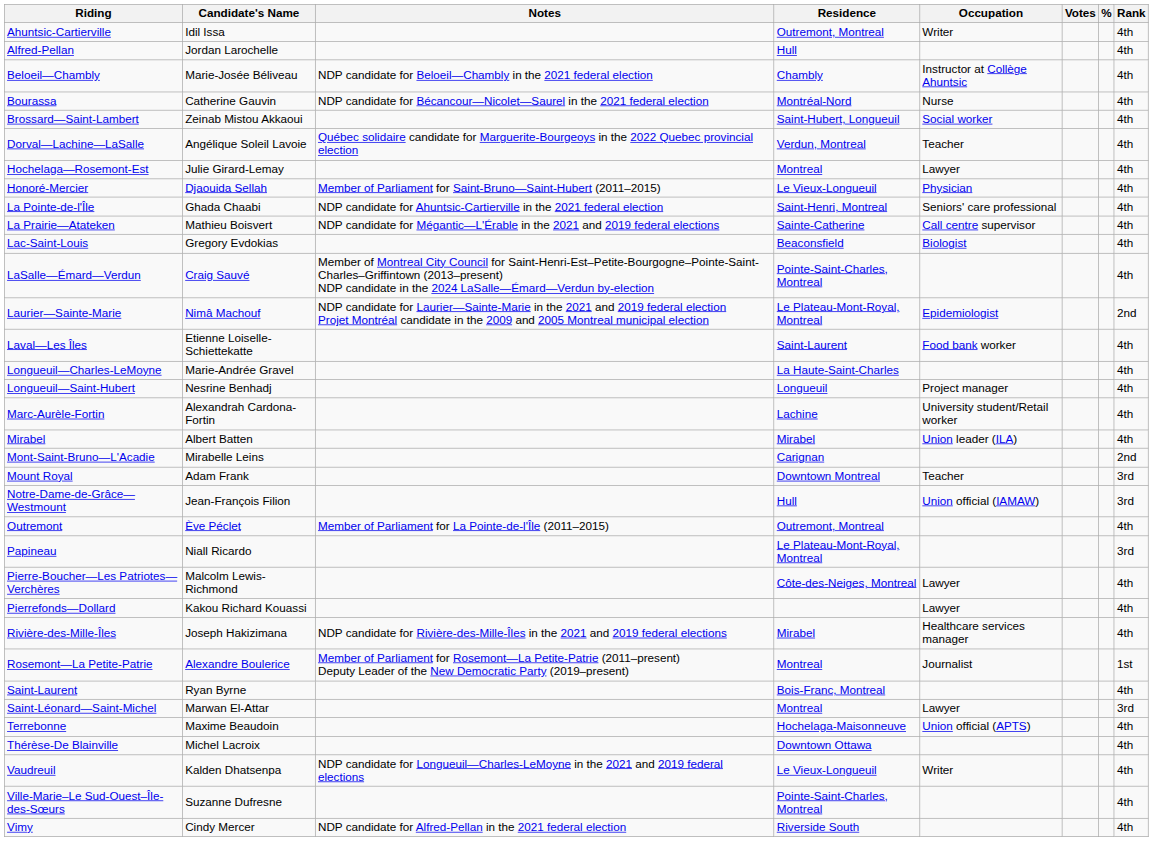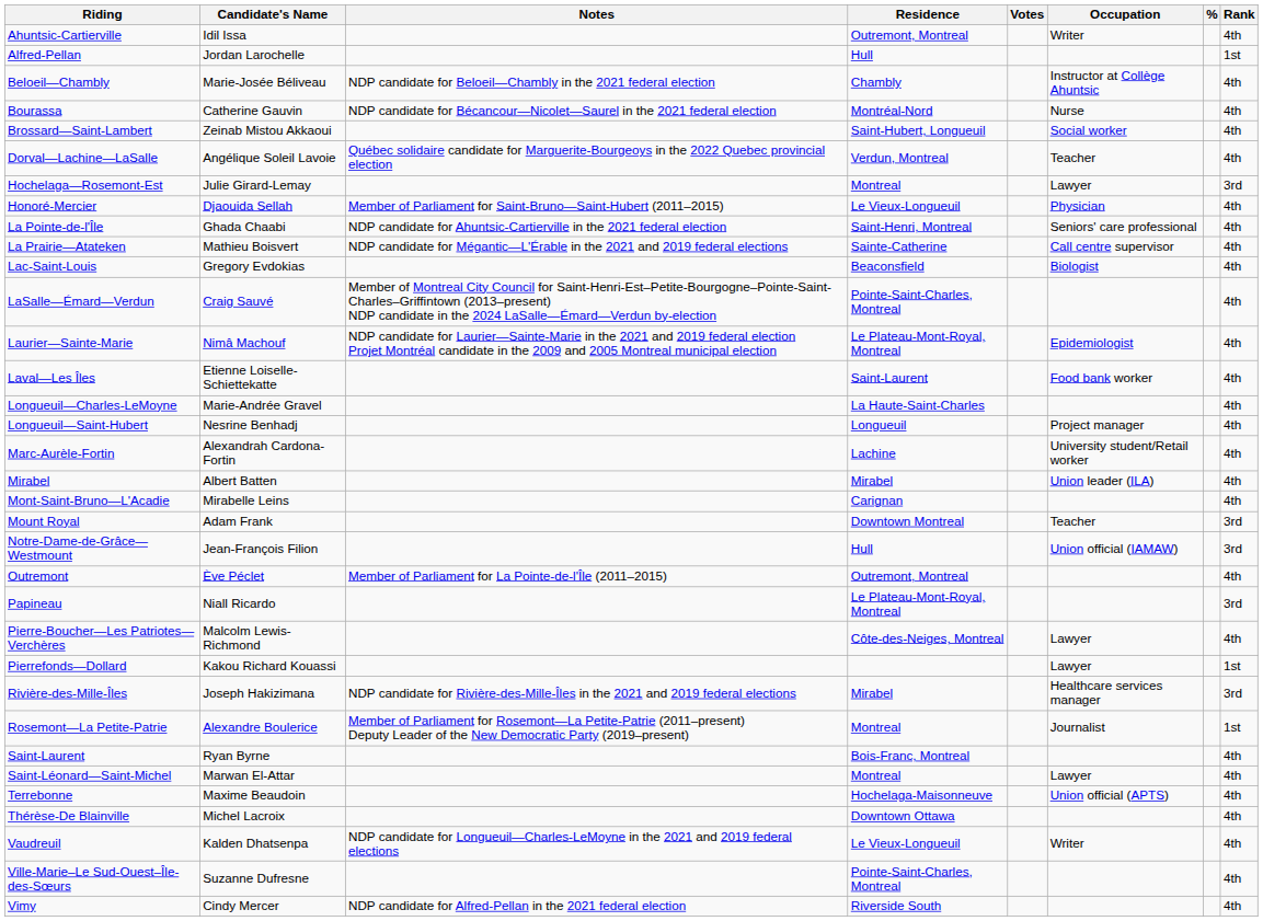 <table class="wikitable sortable">
 <tr>
 <th>Riding<br></th>
 <th>Candidate's Name</th>
 <th>Notes</th>
 <th>Residence</th>
+<th>Votes</th>
 <th>Occupation</th>
-<th>Votes</th>
 <th>%</th>
 <th>Rank</th>
 </tr>
 <tr>
 <td><a href='#'>Ahuntsic-Cartierville</a></td>
 <td>Idil Issa</td>
 <td></td>
 <td><a href='#'>Outremont, Montreal</a></td>
+<td></td>
 <td>Writer</td>
-<td></td>
 <td></td>
 <td>4th</td>
 </tr>
 <tr>
 <td><a href='#'>Alfred-Pellan</a></td>
 <td>Jordan Larochelle</td>
 <td></td>
 <td><a href='#'>Hull</a></td>
 <td></td>
 <td></td>
 <td></td>
-<td>4th</td>
+<td>1st</td>
 </tr>
 <tr>
 <td><a href='#'>Beloeil—Chambly</a></td>
 <td>Marie-Josée Béliveau</td>
 <td>NDP candidate for <a href='#'>Beloeil—Chambly</a> in the <a href='#'>2021 federal election</a></td>
 <td><a href='#'>Chambly</a></td>
+<td></td>
 <td>Instructor at <a href='#'>Collège Ahuntsic</a></td>
-<td></td>
 <td></td>
 <td>4th</td>
 </tr>
 <tr>
 <td><a href='#'>Bourassa</a></td>
 <td>Catherine Gauvin</td>
 <td>NDP candidate for <a href='#'>Bécancour—Nicolet—Saurel</a> in the <a href='#'>2021 federal election</a></td>
 <td><a href='#'>Montréal-Nord</a></td>
+<td></td>
 <td>Nurse</td>
-<td></td>
 <td></td>
 <td>4th</td>
 </tr>
 <tr>
 <td><a href='#'>Brossard—Saint-Lambert</a></td>
 <td>Zeinab Mistou Akkaoui</td>
 <td></td>
 <td><a href='#'>Saint-Hubert, Longueuil</a></td>
+<td></td>
 <td><a href='#'>Social worker</a></td>
-<td></td>
 <td></td>
 <td>4th</td>
 </tr>
 <tr>
 <td><a href='#'>Dorval—Lachine—LaSalle</a></td>
 <td>Angélique Soleil Lavoie</td>
 <td><a href='#'>Québec solidaire</a> candidate for <a href='#'>Marguerite-Bourgeoys</a> in the <a href='#'>2022 Quebec provincial election</a></td>
 <td><a href='#'>Verdun, Montreal</a></td>
+<td></td>
 <td>Teacher</td>
-<td></td>
 <td></td>
 <td>4th</td>
 </tr>
 <tr>
 <td><a href='#'>Hochelaga—Rosemont-Est</a></td>
 <td>Julie Girard-Lemay</td>
 <td></td>
 <td><a href='#'>Montreal</a></td>
+<td></td>
 <td>Lawyer</td>
 <td></td>
-<td></td>
-<td>4th</td>
+<td>3rd</td>
 </tr>
 <tr>
 <td><a href='#'>Honoré-Mercier</a></td>
 <td><a href='#'>Djaouida Sellah</a></td>
 <td><a href='#'>Member of Parliament</a> for <a href='#'>Saint-Bruno—Saint-Hubert</a> (2011–2015)</td>
 <td><a href='#'>Le Vieux-Longueuil</a></td>
+<td></td>
 <td><a href='#'>Physician</a></td>
-<td></td>
 <td></td>
 <td>4th</td>
 </tr>
 <tr>
 <td><a href='#'>La Pointe-de-l'Île</a></td>
 <td>Ghada Chaabi</td>
 <td>NDP candidate for <a href='#'>Ahuntsic-Cartierville</a> in the <a href='#'>2021 federal election</a></td>
 <td><a href='#'>Saint-Henri, Montreal</a></td>
+<td></td>
 <td>Seniors' care professional</td>
-<td></td>
 <td></td>
 <td>4th</td>
 </tr>
 <tr>
 <td><a href='#'>La Prairie—Atateken</a></td>
 <td>Mathieu Boisvert</td>
 <td>NDP candidate for <a href='#'>Mégantic—L'Érable</a> in the <a href='#'>2021</a> and <a href='#'>2019 federal elections</a></td>
 <td><a href='#'>Sainte-Catherine</a></td>
+<td></td>
 <td><a href='#'>Call centre</a> supervisor</td>
-<td></td>
 <td></td>
 <td>4th</td>
 </tr>
 <tr>
 <td><a href='#'>Lac-Saint-Louis</a></td>
 <td>Gregory Evdokias</td>
 <td></td>
 <td><a href='#'>Beaconsfield</a></td>
+<td></td>
 <td><a href='#'>Biologist</a></td>
-<td></td>
 <td></td>
 <td>4th</td>
 </tr>
 <tr>
 <td><a href='#'>LaSalle—Émard—Verdun</a></td>
 <td><a href='#'>Craig Sauvé</a></td>
 <td>Member of <a href='#'>Montreal City Council</a> for Saint-Henri-Est–Petite-Bourgogne–Pointe-Saint-Charles–Griffintown (2013–present) <br> NDP candidate in the <a href='#'>2024 LaSalle—Émard—Verdun by-election</a></td>
 <td><a href='#'>Pointe-Saint-Charles, Montreal</a></td>
 <td></td>
 <td></td>
 <td></td>
 <td>4th</td>
 </tr>
 <tr>
 <td><a href='#'>Laurier—Sainte-Marie</a></td>
 <td><a href='#'>Nimâ Machouf</a></td>
 <td>NDP candidate for <a href='#'>Laurier—Sainte-Marie</a> in the <a href='#'>2021</a> and <a href='#'>2019 federal election</a> <br> <a href='#'>Projet Montréal</a> candidate in the <a href='#'>2009</a> and <a href='#'>2005 Montreal municipal election</a></td>
 <td><a href='#'>Le Plateau-Mont-Royal, Montreal</a></td>
+<td></td>
 <td><a href='#'>Epidemiologist</a></td>
 <td></td>
-<td></td>
-<td>2nd</td>
+<td>4th</td>
 </tr>
 <tr>
 <td><a href='#'>Laval—Les Îles</a></td>
 <td>Etienne Loiselle-Schiettekatte</td>
 <td></td>
 <td><a href='#'>Saint-Laurent</a></td>
+<td></td>
 <td><a href='#'>Food bank</a> worker</td>
-<td></td>
 <td></td>
 <td>4th</td>
 </tr>
 <tr>
 <td><a href='#'>Longueuil—Charles-LeMoyne</a></td>
 <td>Marie-Andrée Gravel</td>
 <td></td>
 <td><a href='#'>La Haute-Saint-Charles</a></td>
 <td></td>
 <td></td>
 <td></td>
 <td>4th</td>
 </tr>
 <tr>
 <td><a href='#'>Longueuil—Saint-Hubert</a></td>
 <td>Nesrine Benhadj</td>
 <td></td>
 <td><a href='#'>Longueuil</a></td>
+<td></td>
 <td>Project manager</td>
-<td></td>
 <td></td>
 <td>4th</td>
 </tr>
 <tr>
 <td><a href='#'>Marc-Aurèle-Fortin</a></td>
 <td>Alexandrah Cardona-Fortin</td>
 <td></td>
 <td><a href='#'>Lachine</a></td>
+<td></td>
 <td>University student/Retail worker</td>
-<td></td>
 <td></td>
 <td>4th</td>
 </tr>
 <tr>
 <td><a href='#'>Mirabel</a></td>
 <td>Albert Batten</td>
 <td></td>
 <td><a href='#'>Mirabel</a></td>
+<td></td>
 <td><a href='#'>Union</a> leader (<a href='#'>ILA</a>)</td>
-<td></td>
 <td></td>
 <td>4th</td>
 </tr>
 <tr>
 <td><a href='#'>Mont-Saint-Bruno—L'Acadie</a></td>
 <td>Mirabelle Leins</td>
 <td></td>
 <td><a href='#'>Carignan</a></td>
 <td></td>
 <td></td>
 <td></td>
-<td>2nd</td>
+<td>4th</td>
 </tr>
 <tr>
 <td><a href='#'>Mount Royal</a></td>
 <td>Adam Frank</td>
 <td></td>
 <td><a href='#'>Downtown Montreal</a></td>
+<td></td>
 <td>Teacher</td>
-<td></td>
 <td></td>
 <td>3rd</td>
 </tr>
 <tr>
 <td><a href='#'>Notre-Dame-de-Grâce—Westmount</a></td>
 <td>Jean-François Filion</td>
 <td></td>
 <td><a href='#'>Hull</a></td>
+<td></td>
 <td><a href='#'>Union</a> official (<a href='#'>IAMAW</a>)</td>
-<td></td>
 <td></td>
 <td>3rd</td>
 </tr>
 <tr>
 <td><a href='#'>Outremont</a></td>
 <td><a href='#'>Ève Péclet</a></td>
 <td><a href='#'>Member of Parliament</a> for <a href='#'>La Pointe-de-l'Île</a> (2011–2015)</td>
 <td><a href='#'>Outremont, Montreal</a></td>
 <td></td>
 <td></td>
 <td></td>
 <td>4th</td>
 </tr>
 <tr>
 <td><a href='#'>Papineau</a></td>
 <td>Niall Ricardo</td>
 <td></td>
 <td><a href='#'>Le Plateau-Mont-Royal, Montreal</a></td>
 <td></td>
 <td></td>
 <td></td>
 <td>3rd</td>
 </tr>
 <tr>
 <td><a href='#'>Pierre-Boucher—Les Patriotes—Verchères</a></td>
 <td>Malcolm Lewis-Richmond</td>
 <td></td>
 <td><a href='#'>Côte-des-Neiges, Montreal</a></td>
+<td></td>
 <td>Lawyer</td>
-<td></td>
 <td></td>
 <td>4th</td>
 </tr>
 <tr>
 <td><a href='#'>Pierrefonds—Dollard</a></td>
 <td>Kakou Richard Kouassi</td>
 <td></td>
 <td></td>
+<td></td>
 <td>Lawyer</td>
 <td></td>
-<td></td>
-<td>4th</td>
+<td>1st</td>
 </tr>
 <tr>
 <td><a href='#'>Rivière-des-Mille-Îles</a></td>
 <td>Joseph Hakizimana</td>
 <td>NDP candidate for <a href='#'>Rivière-des-Mille-Îles</a> in the <a href='#'>2021</a> and <a href='#'>2019 federal elections</a></td>
 <td><a href='#'>Mirabel</a></td>
+<td></td>
 <td>Healthcare services manager</td>
 <td></td>
-<td></td>
-<td>4th</td>
+<td>3rd</td>
 </tr>
 <tr>
 <td><a href='#'>Rosemont—La Petite-Patrie</a></td>
 <td><a href='#'>Alexandre Boulerice</a></td>
 <td><a href='#'>Member of Parliament</a> for <a href='#'>Rosemont—La Petite-Patrie</a> (2011–present) <br> Deputy Leader of the <a href='#'>New Democratic Party</a> (2019–present)</td>
 <td><a href='#'>Montreal</a></td>
+<td></td>
 <td>Journalist</td>
-<td></td>
 <td></td>
 <td>1st</td>
 </tr>
 <tr>
 <td><a href='#'>Saint-Laurent</a></td>
 <td>Ryan Byrne</td>
 <td></td>
 <td><a href='#'>Bois-Franc, Montreal</a></td>
 <td></td>
 <td></td>
 <td></td>
 <td>4th</td>
 </tr>
 <tr>
 <td><a href='#'>Saint-Léonard—Saint-Michel</a></td>
 <td>Marwan El-Attar</td>
 <td></td>
 <td><a href='#'>Montreal</a></td>
+<td></td>
 <td>Lawyer</td>
 <td></td>
-<td></td>
-<td>3rd</td>
+<td>4th</td>
 </tr>
 <tr>
 <td><a href='#'>Terrebonne</a></td>
 <td>Maxime Beaudoin</td>
 <td></td>
 <td><a href='#'>Hochelaga-Maisonneuve</a></td>
+<td></td>
 <td><a href='#'>Union</a> official (<a href='#'>APTS</a>)</td>
-<td></td>
 <td></td>
 <td>4th</td>
 </tr>
 <tr>
 <td><a href='#'>Thérèse-De Blainville</a></td>
 <td>Michel Lacroix</td>
 <td></td>
 <td><a href='#'>Downtown Ottawa</a></td>
 <td></td>
 <td></td>
 <td></td>
 <td>4th</td>
 </tr>
 <tr>
 <td><a href='#'>Vaudreuil</a></td>
 <td>Kalden Dhatsenpa</td>
 <td>NDP candidate for <a href='#'>Longueuil—Charles-LeMoyne</a> in the <a href='#'>2021</a> and <a href='#'>2019 federal elections</a></td>
 <td><a href='#'>Le Vieux-Longueuil</a></td>
+<td></td>
 <td>Writer</td>
-<td></td>
 <td></td>
 <td>4th</td>
 </tr>
 <tr>
 <td><a href='#'>Ville-Marie–Le Sud-Ouest–Île-des-Sœurs</a></td>
 <td>Suzanne Dufresne</td>
 <td></td>
 <td><a href='#'>Pointe-Saint-Charles, Montreal</a></td>
 <td></td>
 <td></td>
 <td></td>
 <td>4th</td>
 </tr>
 <tr>
 <td><a href='#'>Vimy</a></td>
 <td>Cindy Mercer</td>
 <td>NDP candidate for <a href='#'>Alfred-Pellan</a> in the <a href='#'>2021 federal election</a></td>
 <td><a href='#'>Riverside South</a></td>
 <td></td>
 <td></td>
 <td></td>
 <td>4th</td>
 </tr>
 </table>
